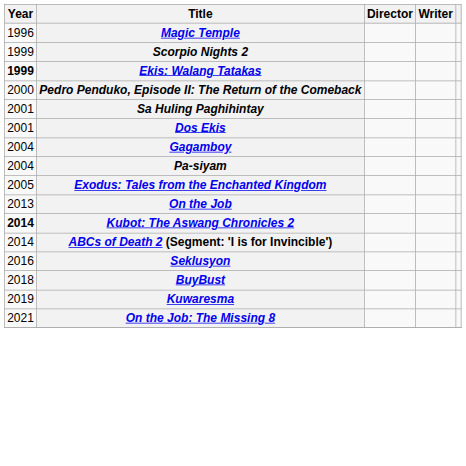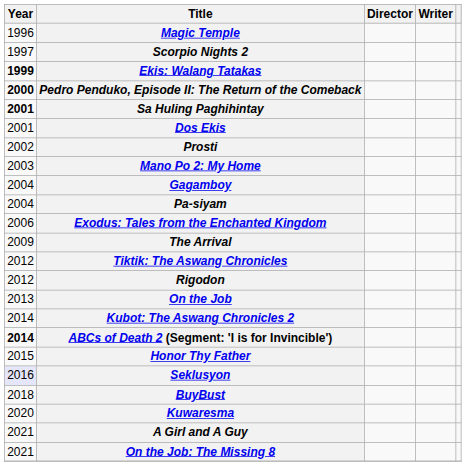 <table class="wikitable plainrowheaders sortable">
 <tr style="background:#ccc; text-align:center;">
 <th scope="col">Year</th>
 <th scope="col">Title</th>
 <th scope="col">Director</th>
 <th scope="col">Writer</th>
 <th scope="col" class="unsortable"></th>
 </tr>
 <tr>
 <td>1996</td>
 <th scope=row><em><a href='#'>Magic Temple</a></em></th>
 <td></td>
 <td></td>
 <td style="text-align:center;"></td>
 </tr>
 <tr>
-<td>1999</td>
+<td>1997</td>
 <th scope=row><em>Scorpio Nights 2</em></th>
 <td></td>
 <td></td>
 <td style="text-align:center;"></td>
 </tr>
 <tr>
 <td><strong>1999</strong></td>
 <th scope=row><em><a href='#'>Ekis: Walang Tatakas</a></em></th>
 <td></td>
 <td></td>
 <td style="text-align:center;"></td>
 </tr>
 <tr>
-<td>2000</td>
+<td><strong>2000</strong></td>
 <th scope=row><em>Pedro Penduko, Episode II: The Return of the Comeback</em></th>
 <td></td>
 <td></td>
 <td style="text-align:center;"></td>
 </tr>
 <tr>
-<td>2001</td>
+<td><strong>2001</strong></td>
 <th scope=row><em>Sa Huling Paghihintay</em></th>
 <td></td>
 <td></td>
 <td style="text-align:center;"></td>
 </tr>
 <tr>
 <td>2001</td>
 <th scope=row><em><a href='#'>Dos Ekis</a></em></th>
+<td></td>
+<td></td>
+<td style="text-align:center;"></td>
+</tr>
+<tr>
+<td>2002</td>
+<th scope=row><em>Prosti</em></th>
+<td></td>
+<td></td>
+<td style="text-align:center;"></td>
+</tr>
+<tr>
+<td>2003</td>
+<th scope=row><em><a href='#'>Mano Po 2: My Home</a></em></th>
 <td></td>
 <td></td>
 <td style="text-align:center;"></td>
 </tr>
 <tr>
 <td>2004</td>
 <th scope=row><em><a href='#'>Gagamboy</a></em></th>
 <td></td>
 <td></td>
 <td style="text-align:center;"></td>
 </tr>
 <tr>
 <td>2004</td>
 <th scope=row><em>Pa-siyam </em></th>
 <td></td>
 <td></td>
 <td style="text-align:center;"></td>
 </tr>
 <tr>
-<td>2005</td>
+<td>2006</td>
 <th scope=row><em><a href='#'>Exodus: Tales from the Enchanted Kingdom</a></em></th>
+<td></td>
+<td></td>
+<td style="text-align:center;"></td>
+</tr>
+<tr>
+<td>2009</td>
+<th scope=row><em>The Arrival</em></th>
+<td></td>
+<td></td>
+<td style="text-align:center;"></td>
+</tr>
+<tr>
+<td>2012</td>
+<th scope=row><em><a href='#'>Tiktik: The Aswang Chronicles</a></em></th>
+<td></td>
+<td></td>
+<td style="text-align:center;"></td>
+</tr>
+<tr>
+<td>2012</td>
+<th scope=row><em>Rigodon</em></th>
 <td></td>
 <td></td>
 <td style="text-align:center;"></td>
 </tr>
 <tr>
 <td>2013</td>
 <th scope=row><em><a href='#'>On the Job</a></em></th>
 <td></td>
 <td></td>
 <td style="text-align:center;"></td>
 </tr>
 <tr>
-<td><strong>2014</strong></td>
+<td>2014</td>
 <th scope=row><em><a href='#'>Kubot: The Aswang Chronicles 2</a></em></th>
 <td></td>
 <td></td>
 <td style="text-align:center;"></td>
 </tr>
 <tr>
-<td>2014</td>
+<td><strong>2014</strong></td>
 <th scope=row><em><a href='#'>ABCs of Death 2</a></em> (Segment: 'I is for Invincible')</th>
 <td></td>
 <td></td>
 <td style="text-align:center;"></td>
 </tr>
 <tr>
-<td>2016</td>
+<td>2015</td>
+<th scope=row><em><a href='#'>Honor Thy Father</a></em></th>
+<td></td>
+<td></td>
+<td style="text-align:center;"></td>
+</tr>
+<tr>
+<td style="background: lavender;">2016</td>
 <th scope=row><em><a href='#'>Seklusyon</a></em></th>
 <td></td>
 <td></td>
 <td style="text-align:center;"></td>
 </tr>
 <tr>
 <td>2018</td>
 <th scope=row><em><a href='#'>BuyBust</a></em></th>
 <td></td>
 <td></td>
 <td style="text-align:center;"></td>
 </tr>
 <tr>
-<td>2019</td>
+<td>2020</td>
 <th scope=row><em><a href='#'>Kuwaresma</a></em></th>
+<td></td>
+<td></td>
+<td style="text-align:center;"></td>
+</tr>
+<tr>
+<td>2021</td>
+<th scope=row><em>A Girl and A Guy</em></th>
 <td></td>
 <td></td>
 <td style="text-align:center;"></td>
 </tr>
 <tr>
 <td>2021</td>
 <th scope=row><em><a href='#'>On the Job: The Missing 8</a></em></th>
 <td></td>
 <td></td>
 <td style="text-align:center;"></td>
 </tr>
 <tr>
 </tr>
 </table>
